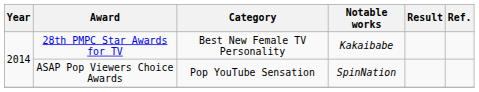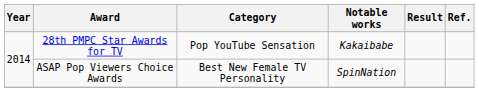 <table class="wikitable" style="text-align:center" width=70%>
 <tr>
 <th>Year</th>
 <th>Award</th>
 <th>Category</th>
 <th>Notable works</th>
 <th>Result</th>
 <th>Ref.</th>
 </tr>
 <tr>
 <td rowspan=2>2014</td>
 <td><a href='#'>28th PMPC Star Awards for TV</a></td>
-<td>Best New Female TV Personality</td>
+<td>Pop YouTube Sensation</td>
 <td><em>Kakaibabe</em></td>
 <td></td>
 <td></td>
 </tr>
 <tr>
 <td>ASAP Pop Viewers Choice Awards</td>
-<td>Pop YouTube Sensation</td>
+<td>Best New Female TV Personality</td>
 <td><em>SpinNation</em></td>
 <td></td>
 <td></td>
 </tr>
 <tr>
 </tr>
 </table>
